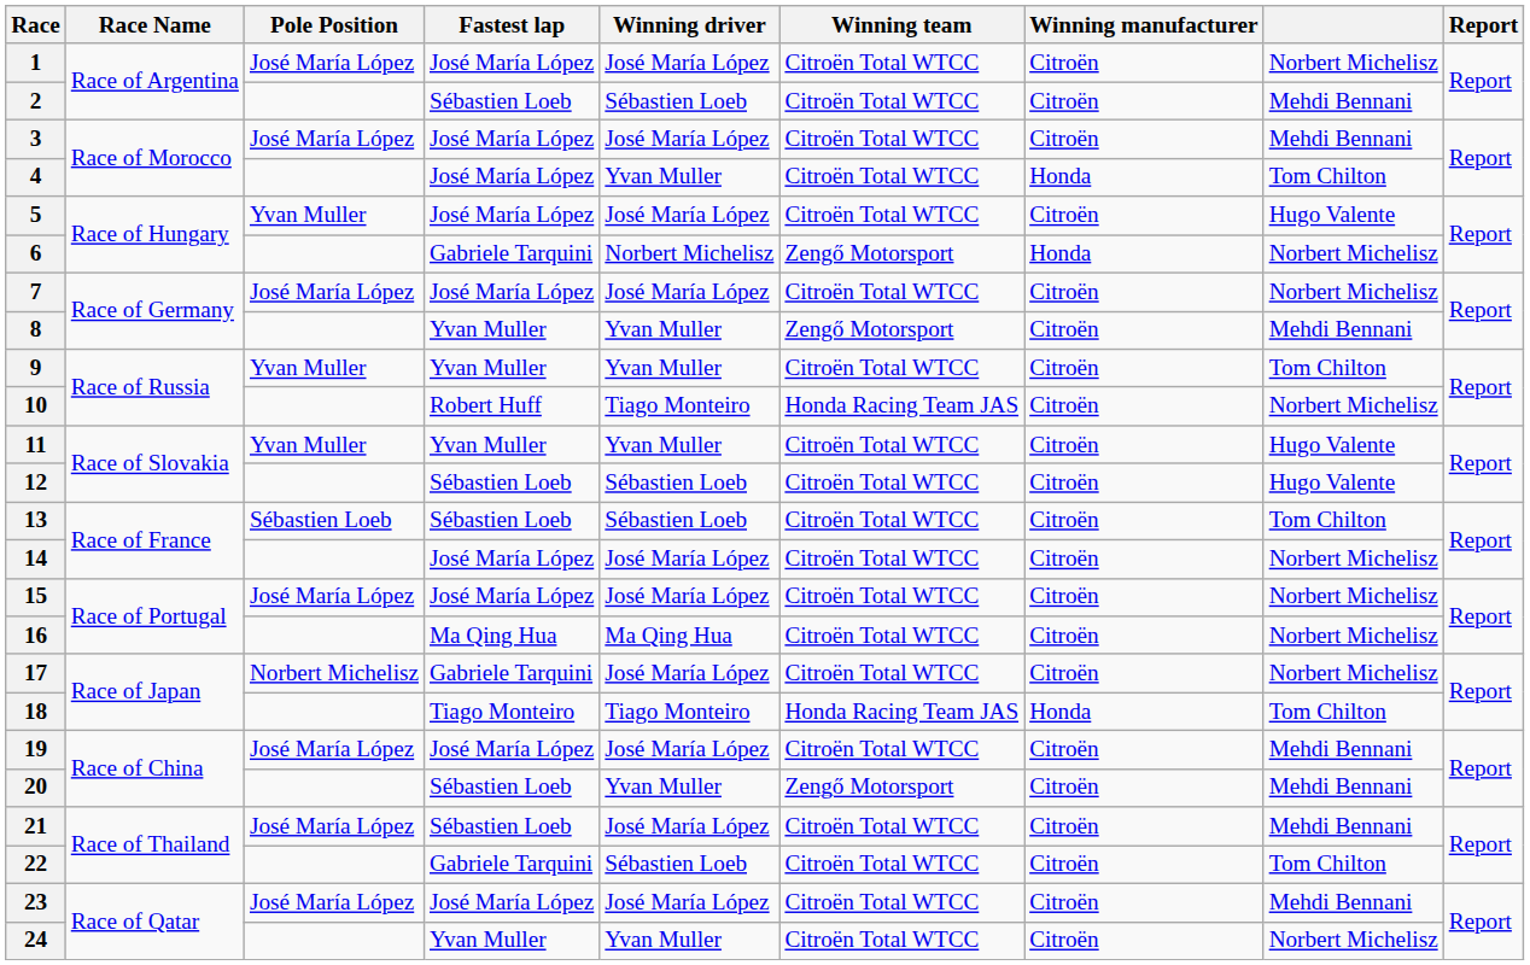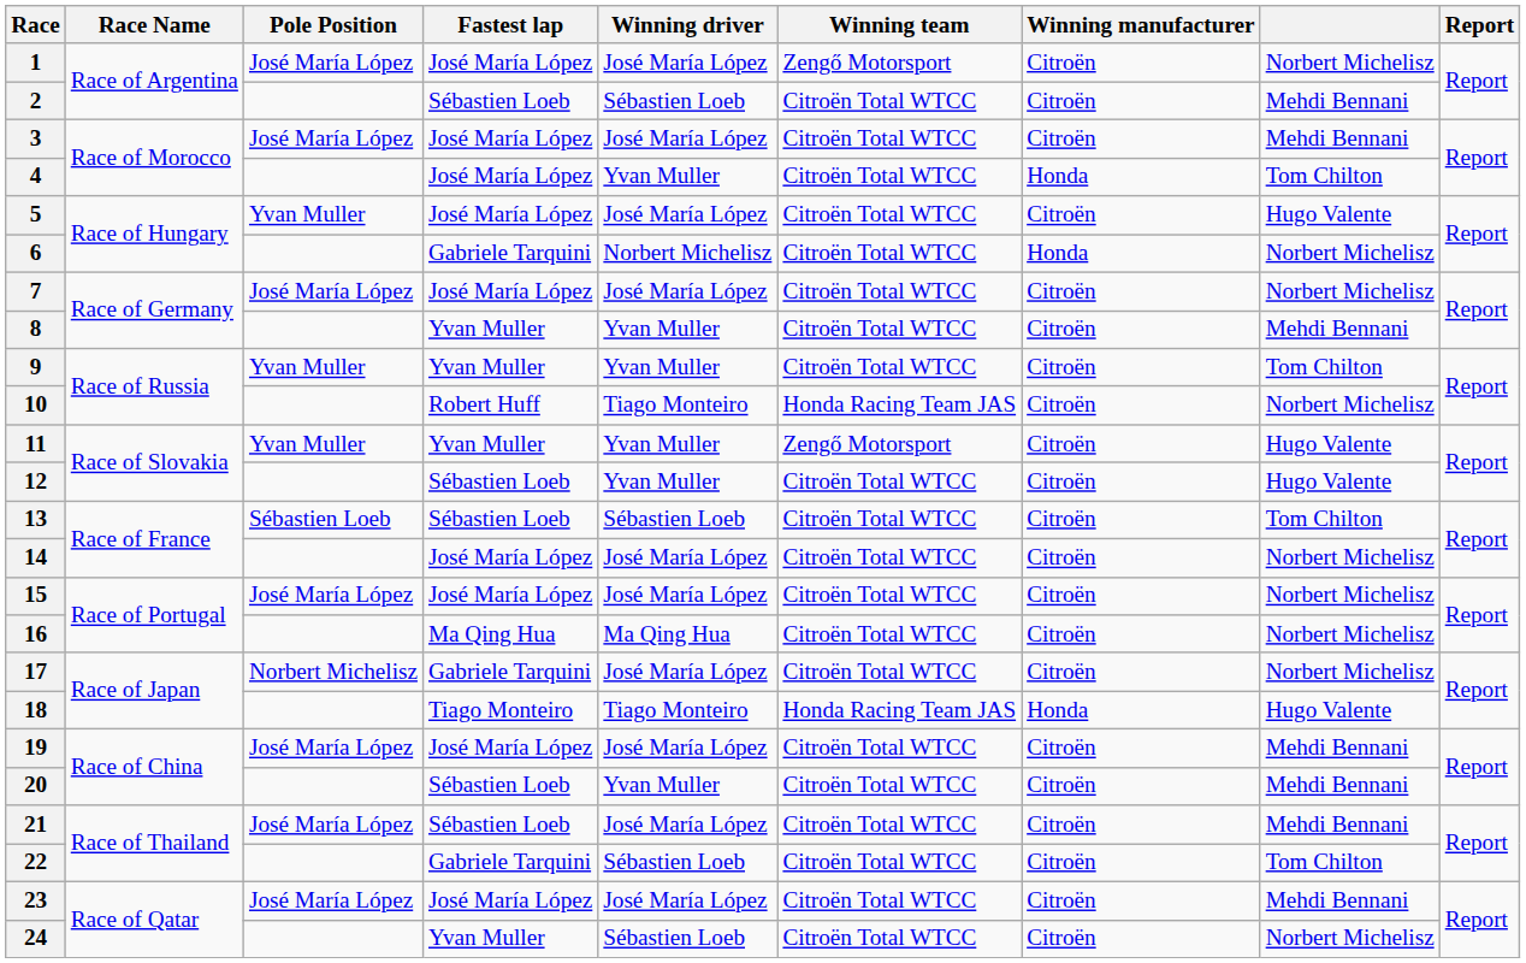 <table class="wikitable" style="font-size: 85%">
 <tr>
 <th>Race</th>
 <th nowrap>Race Name</th>
 <th nowrap>Pole Position</th>
 <th nowrap>Fastest lap</th>
 <th nowrap>Winning driver</th>
 <th nowrap>Winning team</th>
 <th nowrap>Winning manufacturer</th>
 <th nowrap></th>
 <th>Report</th>
 </tr>
 <tr>
 <th>1</th>
 <td rowspan=2 nowrap> <a href='#'>Race of Argentina</a></td>
 <td nowrap> <a href='#'>José María López</a></td>
 <td nowrap> <a href='#'>José María López</a></td>
 <td nowrap> <a href='#'>José María López</a></td>
-<td nowrap> <a href='#'>Citroën Total WTCC</a></td>
+<td> <a href='#'>Zengő Motorsport</a></td>
 <td nowrap> <a href='#'>Citroën</a></td>
 <td nowrap> <a href='#'>Norbert Michelisz</a></td>
 <td rowspan=2><a href='#'>Report</a></td>
 </tr>
 <tr>
 <th>2</th>
 <td></td>
 <td> <a href='#'>Sébastien Loeb</a></td>
 <td> <a href='#'>Sébastien Loeb</a></td>
 <td> <a href='#'>Citroën Total WTCC</a></td>
 <td> <a href='#'>Citroën</a></td>
 <td> <a href='#'>Mehdi Bennani</a></td>
 </tr>
 <tr>
 <th>3</th>
 <td rowspan=2> <a href='#'>Race of Morocco</a></td>
 <td> <a href='#'>José María López</a></td>
 <td> <a href='#'>José María López</a></td>
 <td> <a href='#'>José María López</a></td>
 <td> <a href='#'>Citroën Total WTCC</a></td>
 <td> <a href='#'>Citroën</a></td>
 <td> <a href='#'>Mehdi Bennani</a></td>
 <td rowspan=2><a href='#'>Report</a></td>
 </tr>
 <tr>
 <th>4</th>
 <td></td>
 <td> <a href='#'>José María López</a></td>
 <td> <a href='#'>Yvan Muller</a></td>
 <td> <a href='#'>Citroën Total WTCC</a></td>
 <td> <a href='#'>Honda</a></td>
 <td> <a href='#'>Tom Chilton</a></td>
 </tr>
 <tr>
 <th>5</th>
 <td rowspan=2> <a href='#'>Race of Hungary</a></td>
 <td> <a href='#'>Yvan Muller</a></td>
 <td> <a href='#'>José María López</a></td>
 <td> <a href='#'>José María López</a></td>
 <td> <a href='#'>Citroën Total WTCC</a></td>
 <td> <a href='#'>Citroën</a></td>
 <td> <a href='#'>Hugo Valente</a></td>
 <td rowspan=2><a href='#'>Report</a></td>
 </tr>
 <tr>
 <th>6</th>
 <td></td>
 <td> <a href='#'>Gabriele Tarquini</a></td>
 <td> <a href='#'>Norbert Michelisz</a></td>
-<td> <a href='#'>Zengő Motorsport</a></td>
+<td nowrap> <a href='#'>Citroën Total WTCC</a></td>
 <td> <a href='#'>Honda</a></td>
 <td> <a href='#'>Norbert Michelisz</a></td>
 </tr>
 <tr>
 <th>7</th>
 <td rowspan=2> <a href='#'>Race of Germany</a></td>
 <td> <a href='#'>José María López</a></td>
 <td> <a href='#'>José María López</a></td>
 <td> <a href='#'>José María López</a></td>
 <td> <a href='#'>Citroën Total WTCC</a></td>
 <td> <a href='#'>Citroën</a></td>
 <td> <a href='#'>Norbert Michelisz</a></td>
 <td rowspan=2><a href='#'>Report</a></td>
 </tr>
 <tr>
 <th>8</th>
 <td></td>
 <td> <a href='#'>Yvan Muller</a></td>
 <td> <a href='#'>Yvan Muller</a></td>
-<td> <a href='#'>Zengő Motorsport</a></td>
+<td> <a href='#'>Citroën Total WTCC</a></td>
 <td> <a href='#'>Citroën</a></td>
 <td> <a href='#'>Mehdi Bennani</a></td>
 </tr>
 <tr>
 <th>9</th>
 <td rowspan=2> <a href='#'>Race of Russia</a></td>
 <td> <a href='#'>Yvan Muller</a></td>
 <td> <a href='#'>Yvan Muller</a></td>
 <td> <a href='#'>Yvan Muller</a></td>
 <td> <a href='#'>Citroën Total WTCC</a></td>
 <td> <a href='#'>Citroën</a></td>
 <td> <a href='#'>Tom Chilton</a></td>
 <td rowspan=2><a href='#'>Report</a></td>
 </tr>
 <tr>
 <th>10</th>
 <td></td>
 <td> <a href='#'>Robert Huff</a></td>
 <td> <a href='#'>Tiago Monteiro</a></td>
 <td nowrap> <a href='#'>Honda Racing Team JAS</a></td>
 <td> <a href='#'>Citroën</a></td>
 <td> <a href='#'>Norbert Michelisz</a></td>
 </tr>
 <tr>
 <th>11</th>
 <td rowspan=2> <a href='#'>Race of Slovakia</a></td>
 <td> <a href='#'>Yvan Muller</a></td>
 <td> <a href='#'>Yvan Muller</a></td>
 <td> <a href='#'>Yvan Muller</a></td>
-<td> <a href='#'>Citroën Total WTCC</a></td>
+<td> <a href='#'>Zengő Motorsport</a></td>
 <td> <a href='#'>Citroën</a></td>
 <td> <a href='#'>Hugo Valente</a></td>
 <td rowspan=2><a href='#'>Report</a></td>
 </tr>
 <tr>
 <th>12</th>
 <td></td>
 <td> <a href='#'>Sébastien Loeb</a></td>
-<td> <a href='#'>Sébastien Loeb</a></td>
+<td> <a href='#'>Yvan Muller</a></td>
 <td> <a href='#'>Citroën Total WTCC</a></td>
 <td> <a href='#'>Citroën</a></td>
 <td> <a href='#'>Hugo Valente</a></td>
 </tr>
 <tr>
 <th>13</th>
 <td rowspan=2> <a href='#'>Race of France</a></td>
 <td> <a href='#'>Sébastien Loeb</a></td>
 <td> <a href='#'>Sébastien Loeb</a></td>
 <td> <a href='#'>Sébastien Loeb</a></td>
 <td> <a href='#'>Citroën Total WTCC</a></td>
 <td> <a href='#'>Citroën</a></td>
 <td> <a href='#'>Tom Chilton</a></td>
 <td rowspan=2><a href='#'>Report</a></td>
 </tr>
 <tr>
 <th>14</th>
 <td></td>
 <td> <a href='#'>José María López</a></td>
 <td> <a href='#'>José María López</a></td>
 <td> <a href='#'>Citroën Total WTCC</a></td>
 <td> <a href='#'>Citroën</a></td>
 <td> <a href='#'>Norbert Michelisz</a></td>
 </tr>
 <tr>
 <th>15</th>
 <td rowspan=2> <a href='#'>Race of Portugal</a></td>
 <td> <a href='#'>José María López</a></td>
 <td> <a href='#'>José María López</a></td>
 <td> <a href='#'>José María López</a></td>
 <td> <a href='#'>Citroën Total WTCC</a></td>
 <td> <a href='#'>Citroën</a></td>
 <td> <a href='#'>Norbert Michelisz</a></td>
 <td rowspan=2><a href='#'>Report</a></td>
 </tr>
 <tr>
 <th>16</th>
 <td></td>
 <td> <a href='#'>Ma Qing Hua</a></td>
 <td> <a href='#'>Ma Qing Hua</a></td>
 <td> <a href='#'>Citroën Total WTCC</a></td>
 <td> <a href='#'>Citroën</a></td>
 <td> <a href='#'>Norbert Michelisz</a></td>
 </tr>
 <tr>
 <th>17</th>
 <td rowspan=2> <a href='#'>Race of Japan</a></td>
 <td> <a href='#'>Norbert Michelisz</a></td>
 <td> <a href='#'>Gabriele Tarquini</a></td>
 <td> <a href='#'>José María López</a></td>
 <td> <a href='#'>Citroën Total WTCC</a></td>
 <td> <a href='#'>Citroën</a></td>
 <td> <a href='#'>Norbert Michelisz</a></td>
 <td rowspan=2><a href='#'>Report</a></td>
 </tr>
 <tr>
 <th>18</th>
 <td></td>
 <td> <a href='#'>Tiago Monteiro</a></td>
 <td> <a href='#'>Tiago Monteiro</a></td>
 <td> <a href='#'>Honda Racing Team JAS</a></td>
 <td> <a href='#'>Honda</a></td>
-<td> <a href='#'>Tom Chilton</a></td>
+<td> <a href='#'>Hugo Valente</a></td>
 </tr>
 <tr>
 <th>19</th>
 <td rowspan=2> <a href='#'>Race of China</a></td>
 <td> <a href='#'>José María López</a></td>
 <td> <a href='#'>José María López</a></td>
 <td> <a href='#'>José María López</a></td>
 <td> <a href='#'>Citroën Total WTCC</a></td>
 <td> <a href='#'>Citroën</a></td>
 <td> <a href='#'>Mehdi Bennani</a></td>
 <td rowspan=2><a href='#'>Report</a></td>
 </tr>
 <tr>
 <th>20</th>
 <td></td>
 <td> <a href='#'>Sébastien Loeb</a></td>
 <td> <a href='#'>Yvan Muller</a></td>
-<td> <a href='#'>Zengő Motorsport</a></td>
+<td> <a href='#'>Citroën Total WTCC</a></td>
 <td> <a href='#'>Citroën</a></td>
 <td> <a href='#'>Mehdi Bennani</a></td>
 </tr>
 <tr>
 <th>21</th>
 <td rowspan=2> <a href='#'>Race of Thailand</a></td>
 <td> <a href='#'>José María López</a></td>
 <td> <a href='#'>Sébastien Loeb</a></td>
 <td> <a href='#'>José María López</a></td>
 <td> <a href='#'>Citroën Total WTCC</a></td>
 <td> <a href='#'>Citroën</a></td>
 <td> <a href='#'>Mehdi Bennani</a></td>
 <td rowspan=2><a href='#'>Report</a></td>
 </tr>
 <tr>
 <th>22</th>
 <td></td>
 <td> <a href='#'>Gabriele Tarquini</a></td>
 <td> <a href='#'>Sébastien Loeb</a></td>
 <td> <a href='#'>Citroën Total WTCC</a></td>
 <td> <a href='#'>Citroën</a></td>
 <td> <a href='#'>Tom Chilton</a></td>
 </tr>
 <tr>
 <th>23</th>
 <td rowspan=2> <a href='#'>Race of Qatar</a></td>
 <td> <a href='#'>José María López</a></td>
 <td> <a href='#'>José María López</a></td>
 <td> <a href='#'>José María López</a></td>
 <td> <a href='#'>Citroën Total WTCC</a></td>
 <td> <a href='#'>Citroën</a></td>
 <td> <a href='#'>Mehdi Bennani</a></td>
 <td rowspan=2><a href='#'>Report</a></td>
 </tr>
 <tr>
 <th>24</th>
 <td></td>
 <td> <a href='#'>Yvan Muller</a></td>
-<td> <a href='#'>Yvan Muller</a></td>
+<td> <a href='#'>Sébastien Loeb</a></td>
 <td> <a href='#'>Citroën Total WTCC</a></td>
 <td> <a href='#'>Citroën</a></td>
 <td> <a href='#'>Norbert Michelisz</a></td>
 </tr>
 </table>
